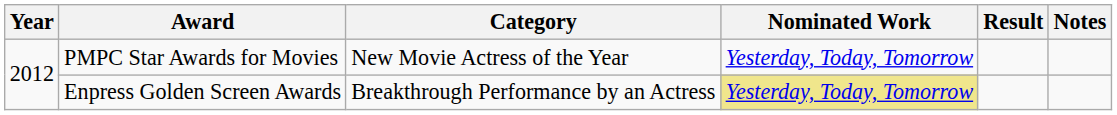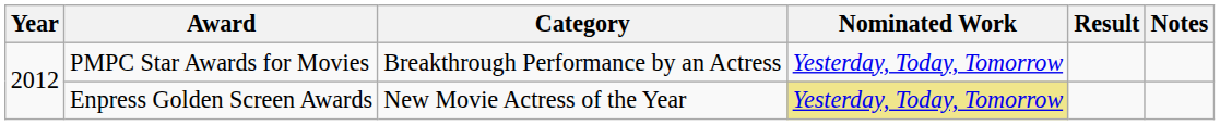 <table class="wikitable">
 <tr>
 <th>Year</th>
 <th>Award</th>
 <th>Category</th>
 <th>Nominated Work</th>
 <th>Result</th>
 <th>Notes</th>
 </tr>
 <tr>
 <td rowspan="2">2012</td>
 <td>PMPC Star Awards for Movies</td>
-<td>New Movie Actress of the Year</td>
+<td>Breakthrough Performance by an Actress</td>
 <td><em><a href='#'>Yesterday, Today, Tomorrow</a></em></td>
 <td></td>
 <td></td>
 </tr>
 <tr>
 <td>Enpress Golden Screen Awards</td>
-<td>Breakthrough Performance by an Actress</td>
+<td>New Movie Actress of the Year</td>
 <td style="background: khaki;"><em><a href='#'>Yesterday, Today, Tomorrow</a></em></td>
 <td></td>
 <td></td>
 </tr>
 </table>
